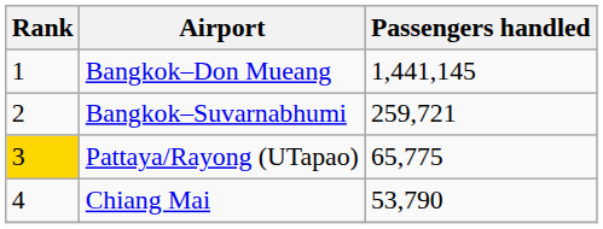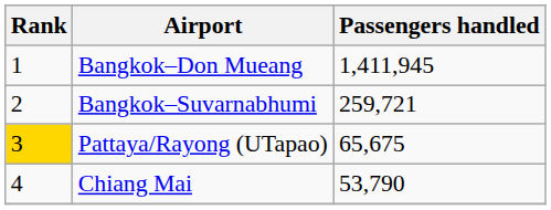 <table class="wikitable sortable" style="font-size: 90%" width= align=>
 <tr style="background:lightgrey;">
 <th>Rank</th>
 <th>Airport</th>
 <th>Passengers handled</th>
 </tr>
 <tr>
 <td>1</td>
 <td><a href='#'>Bangkok–Don Mueang</a></td>
-<td>1,441,145</td>
+<td>1,411,945</td>
 </tr>
 <tr>
 <td>2</td>
 <td><a href='#'>Bangkok–Suvarnabhumi</a></td>
 <td>259,721</td>
 </tr>
 <tr>
 <td style="background: gold;">3</td>
 <td><a href='#'>Pattaya/Rayong</a> (UTapao)</td>
-<td>65,775</td>
+<td>65,675</td>
 </tr>
 <tr>
 <td>4</td>
 <td><a href='#'>Chiang Mai</a></td>
 <td>53,790</td>
 </tr>
 <tr>
 </tr>
 </table>
